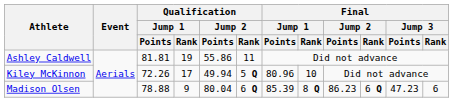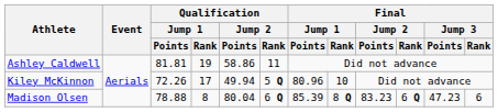 <table class=wikitable style=font-size:90%;text-align:center>
 <tr>
 <th rowspan=3>Athlete</th>
 <th rowspan=3>Event</th>
 <th colspan=4>Qualification</th>
 <th colspan=6>Final</th>
 </tr>
 <tr style=font-size:95%>
 <th colspan=2>Jump 1</th>
 <th colspan=2>Jump 2</th>
 <th colspan=2>Jump 1</th>
 <th colspan=2>Jump 2</th>
 <th colspan=2>Jump 3</th>
 </tr>
 <tr style=font-size:95%>
 <th>Points</th>
 <th>Rank</th>
 <th>Points</th>
 <th>Rank</th>
 <th>Points</th>
 <th>Rank</th>
 <th>Points</th>
 <th>Rank</th>
 <th>Points</th>
 <th>Rank</th>
 </tr>
 <tr>
 <td align=left><a href='#'>Ashley Caldwell</a></td>
 <td style="text-align:left;" rowspan="3"><a href='#'>Aerials</a></td>
 <td>81.81</td>
 <td>19</td>
-<td>55.86</td>
+<td>58.86</td>
 <td>11</td>
 <td colspan=6>Did not advance</td>
 </tr>
 <tr>
 <td align=left><a href='#'>Kiley McKinnon</a></td>
 <td>72.26</td>
 <td>17</td>
 <td>49.94</td>
 <td>5 <strong>Q</strong></td>
 <td>80.96</td>
 <td>10</td>
 <td colspan=4>Did not advance</td>
 </tr>
 <tr>
 <td align=left><a href='#'>Madison Olsen</a></td>
 <td>78.88</td>
-<td>9</td>
+<td>8</td>
 <td>80.04</td>
 <td>6 <strong>Q</strong></td>
 <td>85.39</td>
 <td>8 <strong>Q</strong></td>
-<td>86.23</td>
+<td>83.23</td>
 <td>6 <strong>Q</strong></td>
 <td>47.23</td>
 <td>6</td>
 </tr>
 </table>
